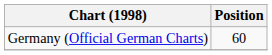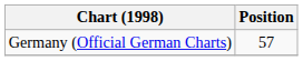 <table class="wikitable">
 <tr>
 <th align="left">Chart (1998)</th>
 <th style="text-align:center;">Position</th>
 </tr>
 <tr>
 <td>Germany (<a href='#'>Official German Charts</a>)</td>
-<td style="text-align:center;">60</td>
+<td style="text-align:center;">57</td>
 </tr>
 <tr>
 </tr>
 </table>
